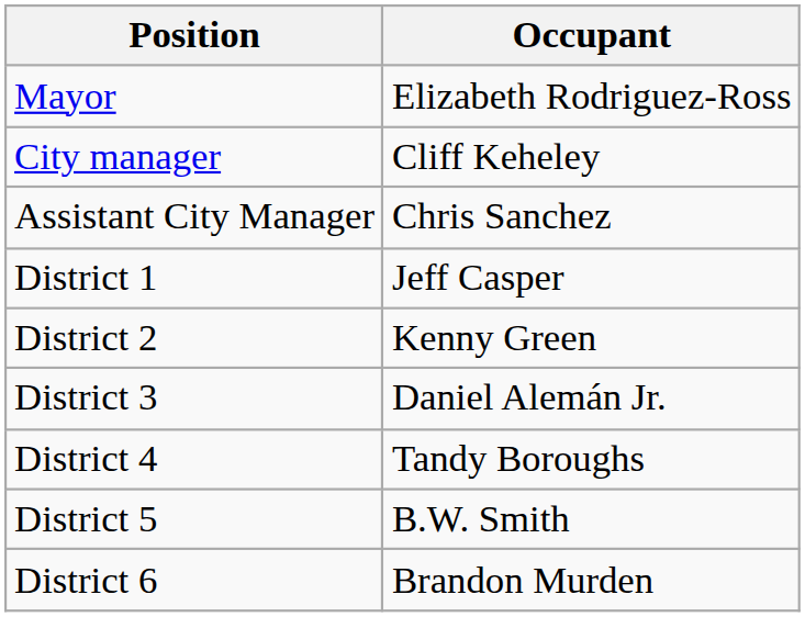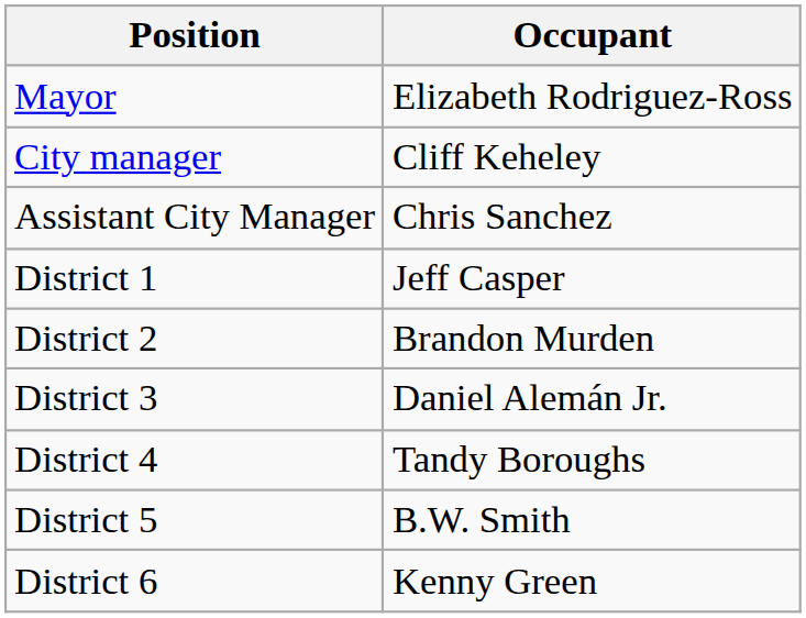 <table class="wikitable">
 <tr>
 <th>Position</th>
 <th>Occupant</th>
 </tr>
 <tr>
 <td><a href='#'>Mayor</a></td>
 <td>Elizabeth Rodriguez-Ross</td>
 </tr>
 <tr>
 <td><a href='#'>City manager</a></td>
 <td>Cliff Keheley</td>
 </tr>
 <tr>
 <td>Assistant City Manager</td>
 <td>Chris Sanchez</td>
 </tr>
 <tr>
 <td>District 1</td>
 <td>Jeff Casper</td>
 </tr>
 <tr>
 <td>District 2</td>
-<td>Kenny Green</td>
+<td>Brandon Murden</td>
 </tr>
 <tr>
 <td>District 3</td>
 <td>Daniel Alemán Jr.</td>
 </tr>
 <tr>
 <td>District 4</td>
 <td>Tandy Boroughs</td>
 </tr>
 <tr>
 <td>District 5</td>
 <td>B.W. Smith</td>
 </tr>
 <tr>
 <td>District 6</td>
-<td>Brandon Murden</td>
+<td>Kenny Green</td>
 </tr>
 </table>
